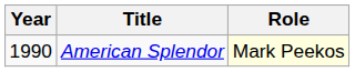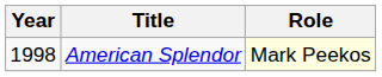 <table class="wikitable">
 <tr>
 <th>Year</th>
 <th>Title</th>
 <th>Role</th>
 </tr>
 <tr>
-<td>1990</td>
+<td>1998</td>
 <td><em><a href='#'>American Splendor</a></em></td>
 <td style="background: lightyellow;">Mark Peekos</td>
 </tr>
 </table>
